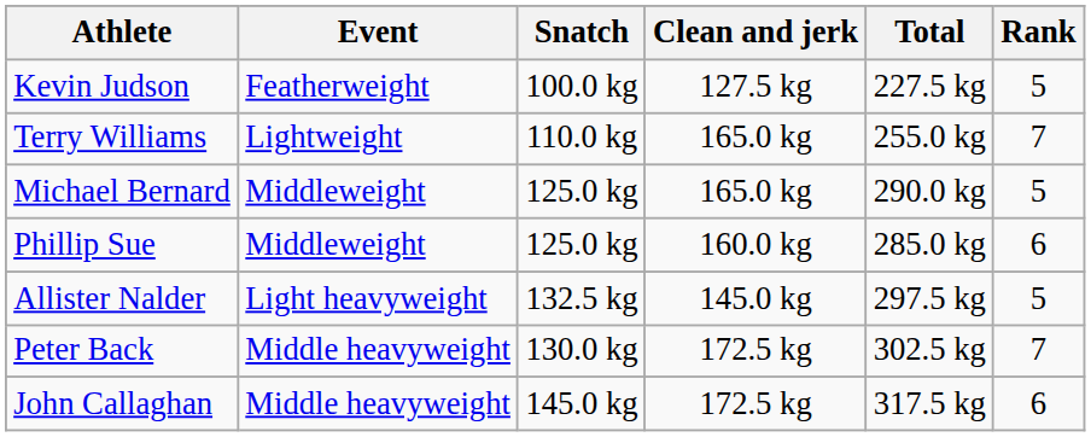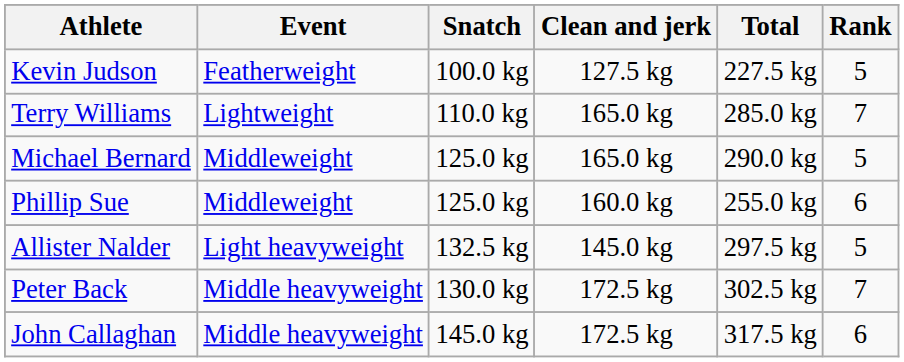 <table class="wikitable" style="text-align:center; font-size:90%">
 <tr>
 <th>Athlete</th>
 <th>Event</th>
 <th>Snatch</th>
 <th>Clean and jerk</th>
 <th>Total</th>
 <th>Rank</th>
 </tr>
 <tr>
 <td style="text-align:left;"><a href='#'>Kevin Judson</a></td>
 <td style="text-align:left;"><a href='#'>Featherweight</a></td>
 <td>100.0 kg</td>
 <td>127.5 kg</td>
 <td>227.5 kg</td>
 <td>5</td>
 </tr>
 <tr>
 <td style="text-align:left;"><a href='#'>Terry Williams</a></td>
 <td style="text-align:left;"><a href='#'>Lightweight</a></td>
 <td>110.0 kg</td>
 <td>165.0 kg</td>
-<td>255.0 kg</td>
+<td>285.0 kg</td>
 <td>7</td>
 </tr>
 <tr>
 <td style="text-align:left;"><a href='#'>Michael Bernard</a></td>
 <td style="text-align:left;"><a href='#'>Middleweight</a></td>
 <td>125.0 kg</td>
 <td>165.0 kg</td>
 <td>290.0 kg</td>
 <td>5</td>
 </tr>
 <tr>
 <td style="text-align:left;"><a href='#'>Phillip Sue</a></td>
 <td style="text-align:left;"><a href='#'>Middleweight</a></td>
 <td>125.0 kg</td>
 <td>160.0 kg</td>
-<td>285.0 kg</td>
+<td>255.0 kg</td>
 <td>6</td>
 </tr>
 <tr>
 <td style="text-align:left;"><a href='#'>Allister Nalder</a></td>
 <td style="text-align:left;"><a href='#'>Light heavyweight</a></td>
 <td>132.5 kg</td>
 <td>145.0 kg</td>
 <td>297.5 kg</td>
 <td>5</td>
 </tr>
 <tr>
 <td style="text-align:left;"><a href='#'>Peter Back</a></td>
 <td style="text-align:left;"><a href='#'>Middle heavyweight</a></td>
 <td>130.0 kg</td>
 <td>172.5 kg</td>
 <td>302.5 kg</td>
 <td>7</td>
 </tr>
 <tr>
 <td style="text-align:left;"><a href='#'>John Callaghan</a></td>
 <td style="text-align:left;"><a href='#'>Middle heavyweight</a></td>
 <td>145.0 kg</td>
 <td>172.5 kg</td>
 <td>317.5 kg</td>
 <td>6</td>
 </tr>
 </table>
